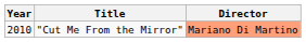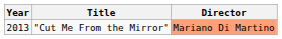 <table class="wikitable">
 <tr>
 <th>Year</th>
 <th>Title</th>
 <th>Director</th>
 </tr>
 <tr>
-<td>2010</td>
+<td>2013</td>
 <td>"Cut Me From the Mirror"</td>
 <td style="background: lightsalmon;">Mariano Di Martino</td>
 </tr>
 </table>
